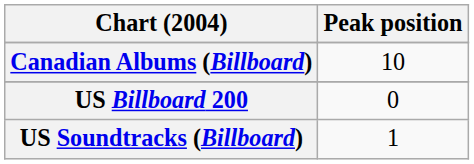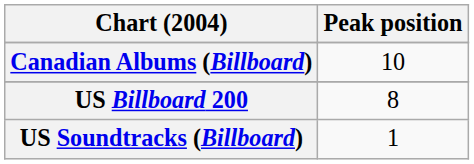 <table class="wikitable sortable plainrowheaders" style="text-align:center">
 <tr>
 <th scope="col">Chart (2004)</th>
 <th scope="col">Peak position</th>
 </tr>
 <tr>
 </tr>
 <tr>
 </tr>
 <tr>
 </tr>
 <tr>
 </tr>
 <tr>
 <th scope="row"><a href='#'>Canadian Albums</a> (<a href='#'><em>Billboard</em></a>)</th>
 <td>10</td>
 </tr>
 <tr>
 </tr>
 <tr>
 </tr>
 <tr>
 </tr>
 <tr>
 </tr>
 <tr>
 </tr>
 <tr>
 <th scope="row">US <a href='#'><em>Billboard</em> 200</a></th>
-<td>0</td>
+<td>8</td>
 </tr>
 <tr>
 <th scope="row">US <a href='#'>Soundtracks</a> (<em><a href='#'>Billboard</a></em>)</th>
 <td>1</td>
 </tr>
 </table>
